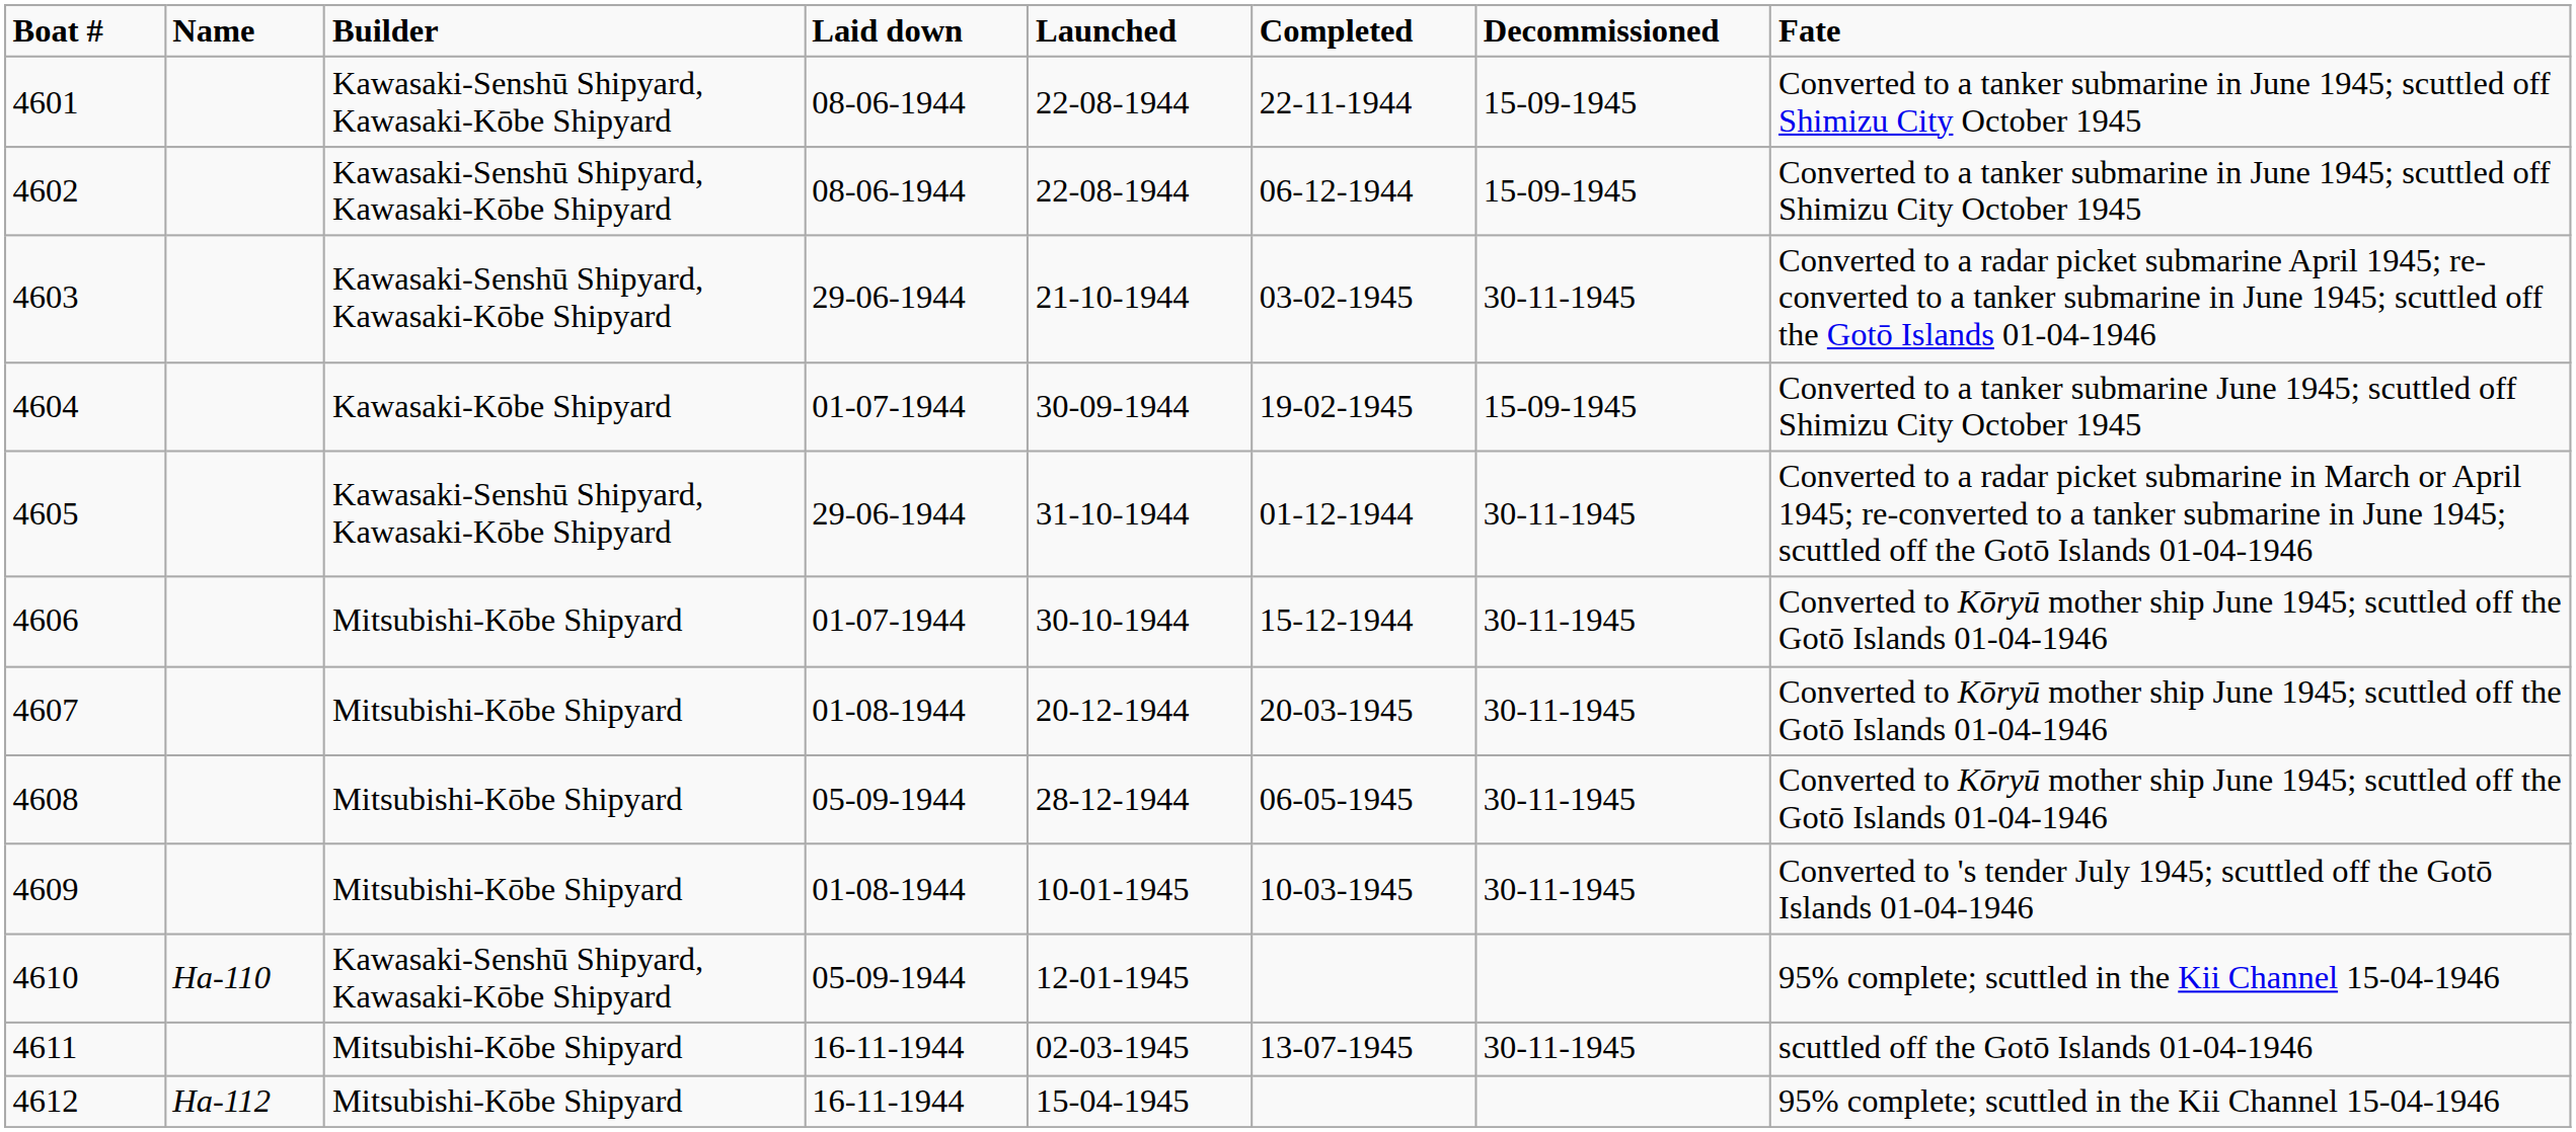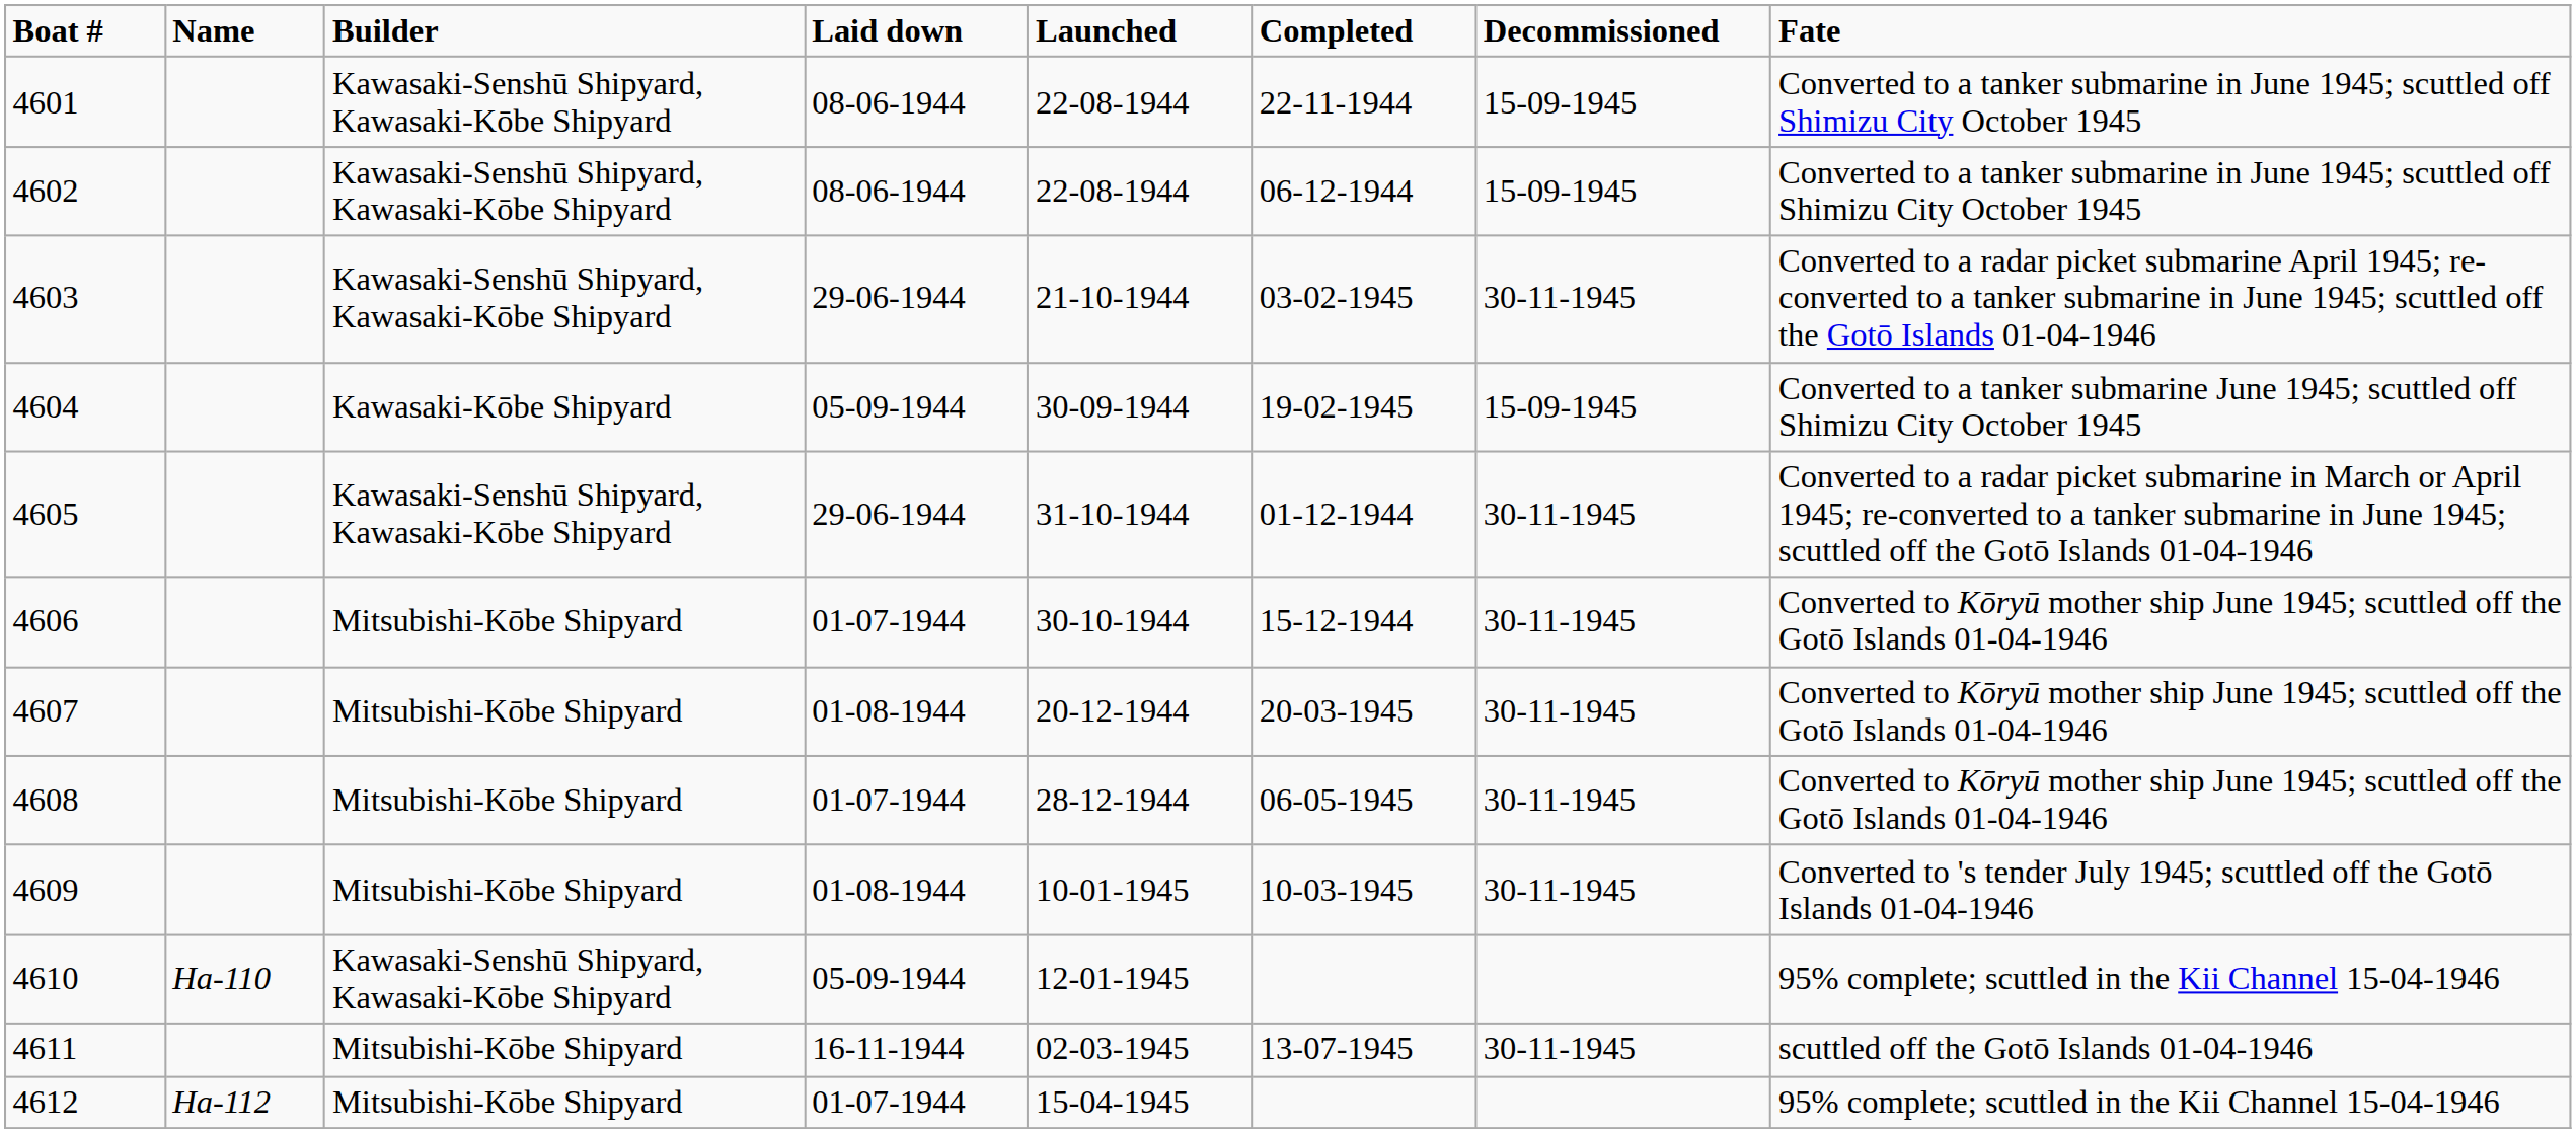 <table class="wikitable">
 <tr>
 <td width="5%"><strong>Boat #</strong></td>
 <td width="5%"><strong>Name</strong></td>
 <td width="15%"><strong>Builder</strong></td>
 <td width="7%" bgcolor=><strong>Laid down</strong></td>
 <td width="7%" bgcolor=><strong>Launched</strong></td>
 <td width="7%" bgcolor=><strong>Completed</strong></td>
 <td width="7%" bgcolor=><strong>Decommissioned</strong></td>
 <td width="25%" bgcolor=><strong>Fate</strong></td>
 </tr>
 <tr>
 <td>4601</td>
 <td></td>
 <td>Kawasaki-Senshū Shipyard,<br>Kawasaki-Kōbe Shipyard<br></td>
 <td>08-06-1944</td>
 <td>22-08-1944</td>
 <td>22-11-1944</td>
 <td>15-09-1945</td>
 <td>Converted to a tanker submarine in June 1945; scuttled off <a href='#'>Shimizu City</a> October 1945</td>
 </tr>
 <tr>
 <td>4602</td>
 <td></td>
 <td>Kawasaki-Senshū Shipyard,<br>Kawasaki-Kōbe Shipyard<br></td>
 <td>08-06-1944</td>
 <td>22-08-1944</td>
 <td>06-12-1944</td>
 <td>15-09-1945</td>
 <td>Converted to a tanker submarine in June 1945; scuttled off Shimizu City October 1945</td>
 </tr>
 <tr>
 <td>4603</td>
 <td></td>
 <td>Kawasaki-Senshū Shipyard,<br>Kawasaki-Kōbe Shipyard<br></td>
 <td>29-06-1944</td>
 <td>21-10-1944</td>
 <td>03-02-1945</td>
 <td>30-11-1945</td>
 <td>Converted to a radar picket submarine April 1945; re-converted to a tanker submarine in June 1945; scuttled off the <a href='#'>Gotō Islands</a> 01-04-1946</td>
 </tr>
 <tr>
 <td>4604</td>
 <td></td>
 <td>Kawasaki-Kōbe Shipyard</td>
-<td>01-07-1944</td>
+<td>05-09-1944</td>
 <td>30-09-1944</td>
 <td>19-02-1945</td>
 <td>15-09-1945</td>
 <td>Converted to a tanker submarine June 1945; scuttled off Shimizu City October 1945</td>
 </tr>
 <tr>
 <td>4605</td>
 <td></td>
 <td>Kawasaki-Senshū Shipyard,<br>Kawasaki-Kōbe Shipyard<br></td>
 <td>29-06-1944</td>
 <td>31-10-1944</td>
 <td>01-12-1944</td>
 <td>30-11-1945</td>
 <td>Converted to a radar picket submarine in March or April 1945; re-converted to a tanker submarine in June 1945; scuttled off the Gotō Islands 01-04-1946</td>
 </tr>
 <tr>
 <td>4606</td>
 <td></td>
 <td>Mitsubishi-Kōbe Shipyard</td>
 <td>01-07-1944</td>
 <td>30-10-1944</td>
 <td>15-12-1944</td>
 <td>30-11-1945</td>
 <td>Converted to <em>Kōryū</em> mother ship June 1945; scuttled off the Gotō Islands 01-04-1946</td>
 </tr>
 <tr>
 <td>4607</td>
 <td></td>
 <td>Mitsubishi-Kōbe Shipyard</td>
 <td>01-08-1944</td>
 <td>20-12-1944</td>
 <td>20-03-1945</td>
 <td>30-11-1945</td>
 <td>Converted to <em>Kōryū</em> mother ship June 1945; scuttled off the Gotō Islands 01-04-1946</td>
 </tr>
 <tr>
 <td>4608</td>
 <td></td>
 <td>Mitsubishi-Kōbe Shipyard</td>
-<td>05-09-1944</td>
+<td>01-07-1944</td>
 <td>28-12-1944</td>
 <td>06-05-1945</td>
 <td>30-11-1945</td>
 <td>Converted to <em>Kōryū</em> mother ship June 1945; scuttled off the Gotō Islands 01-04-1946</td>
 </tr>
 <tr>
 <td>4609</td>
 <td></td>
 <td>Mitsubishi-Kōbe Shipyard</td>
 <td>01-08-1944</td>
 <td>10-01-1945</td>
 <td>10-03-1945</td>
 <td>30-11-1945</td>
 <td>Converted to 's tender July 1945; scuttled off the Gotō Islands 01-04-1946</td>
 </tr>
 <tr>
 <td>4610</td>
 <td><em>Ha-110</em></td>
 <td>Kawasaki-Senshū Shipyard,<br>Kawasaki-Kōbe Shipyard<br></td>
 <td>05-09-1944</td>
 <td>12-01-1945</td>
 <td></td>
 <td></td>
 <td>95% complete; scuttled in the <a href='#'>Kii Channel</a> 15-04-1946</td>
 </tr>
 <tr>
 <td>4611</td>
 <td></td>
 <td>Mitsubishi-Kōbe Shipyard</td>
 <td>16-11-1944</td>
 <td>02-03-1945</td>
 <td>13-07-1945</td>
 <td>30-11-1945</td>
 <td>scuttled off the Gotō Islands 01-04-1946</td>
 </tr>
 <tr>
 <td>4612</td>
 <td><em>Ha-112</em></td>
 <td>Mitsubishi-Kōbe Shipyard</td>
-<td>16-11-1944</td>
+<td>01-07-1944</td>
 <td>15-04-1945</td>
 <td></td>
 <td></td>
 <td>95% complete; scuttled in the Kii Channel 15-04-1946</td>
 </tr>
 <tr>
 </tr>
 </table>
